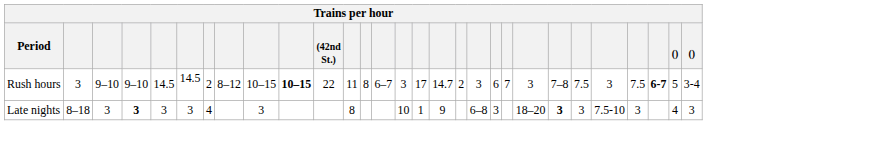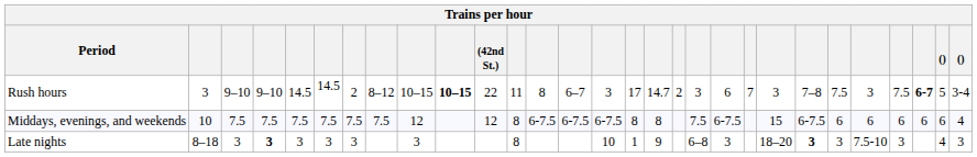 <table class="wikitable">
 <tr>
 <th class="hintergrundfarbe6" colspan="29">Trains per hour</th>
 </tr>
 <tr style="background-color: #F0F0FF">
 <th>Period</th>
 <th><br></th>
 <th><br></th>
 <th><br></th>
 <th><br></th>
 <th><br></th>
 <th><br></th>
 <th><br></th>
 <th><br></th>
 <th><br></th>
 <th><br><small>(42nd<br>St.)</small><br></th>
 <th><br></th>
 <th><br></th>
 <th><br></th>
 <th><br></th>
 <th><br></th>
 <th><br></th>
 <th><br></th>
 <th><br></th>
 <th><br></th>
 <th><br></th>
 <th><br></th>
 <th><br></th>
 <th><br></th>
 <th><br></th>
 <th><br></th>
 <th><br></th>
 <th><br><small>()</small><br></th>
 <th><br><small>()</small><br></th>
 </tr>
 <tr style="background-color: #FFFFFF" align="center">
 <td align="left">Rush hours</td>
 <td>3</td>
 <td>9–10<br></td>
 <td>9–10</td>
 <td>14.5<br></td>
 <td>14.5<br><br></td>
 <td>2</td>
 <td>8–12</td>
 <td>10–15</td>
 <td><strong>10–15</strong></td>
 <td>22</td>
 <td>11<br></td>
 <td>8</td>
 <td>6–7</td>
 <td>3</td>
 <td>17<br></td>
 <td>14.7</td>
 <td>2<br></td>
 <td>3</td>
 <td>6</td>
 <td>7</td>
 <td>3</td>
 <td>7–8</td>
 <td>7.5</td>
 <td>3</td>
 <td>7.5</td>
 <td><strong>6-7</strong></td>
 <td>5</td>
 <td>3-4</td>
 </tr>
+<tr style="background-color: #F8F8FF" align="center">
+<td align="left">Middays, evenings, and weekends</td>
+<td>10</td>
+<td>7.5</td>
+<td>7.5</td>
+<td>7.5</td>
+<td>7.5</td>
+<td>7.5</td>
+<td>7.5</td>
+<td>12</td>
+<td></td>
+<td>12</td>
+<td>8<br></td>
+<td>6-7.5</td>
+<td>6-7.5</td>
+<td>6-7.5</td>
+<td>8</td>
+<td>8</td>
+<td></td>
+<td>7.5</td>
+<td>6-7.5</td>
+<td></td>
+<td>15</td>
+<td>6-7.5</td>
+<td>6</td>
+<td>6</td>
+<td>6</td>
+<td>6</td>
+<td>6</td>
+<td>4</td>
+</tr>
 <tr style="background-color: #FFFFFF" align="center">
 <td align="left">Late nights</td>
 <td>8–18</td>
 <td>3</td>
 <td><strong>3</strong></td>
 <td>3</td>
 <td>3</td>
-<td>4</td>
+<td>3</td>
 <td></td>
 <td>3</td>
 <td></td>
 <td></td>
 <td>8<br></td>
 <td></td>
 <td></td>
 <td>10</td>
 <td>1</td>
 <td>9</td>
 <td></td>
 <td>6–8</td>
 <td>3</td>
 <td></td>
 <td>18–20</td>
 <td><strong>3</strong></td>
 <td>3</td>
 <td>7.5-10</td>
 <td>3</td>
 <td></td>
 <td>4</td>
 <td>3</td>
 </tr>
 </table>
